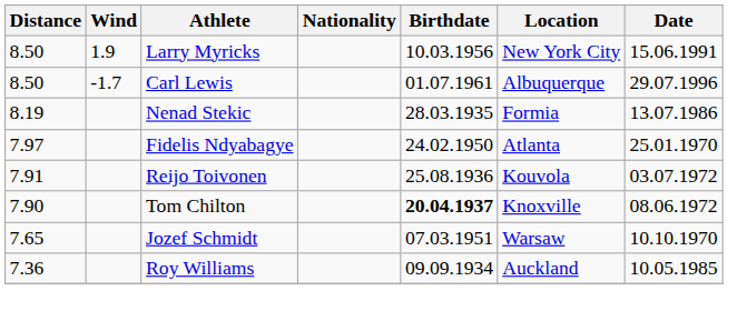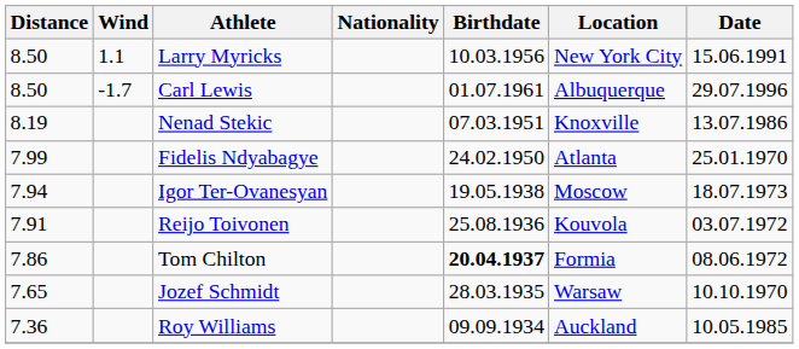 <table class="wikitable">
 <tr>
 <th>Distance</th>
 <th>Wind</th>
 <th>Athlete</th>
 <th>Nationality</th>
 <th>Birthdate</th>
 <th>Location</th>
 <th>Date</th>
 </tr>
 <tr>
 <td>8.50</td>
-<td>1.9</td>
+<td>1.1</td>
 <td><a href='#'>Larry Myricks</a></td>
 <td></td>
 <td>10.03.1956</td>
 <td><a href='#'>New York City</a></td>
 <td>15.06.1991</td>
 </tr>
 <tr>
 <td>8.50</td>
 <td>-1.7</td>
 <td><a href='#'>Carl Lewis</a></td>
 <td></td>
 <td>01.07.1961</td>
 <td><a href='#'>Albuquerque</a></td>
 <td>29.07.1996</td>
 </tr>
 <tr>
 <td>8.19</td>
 <td></td>
 <td><a href='#'>Nenad Stekic</a></td>
 <td></td>
-<td>28.03.1935</td>
-<td><a href='#'>Formia</a></td>
+<td>07.03.1951</td>
+<td><a href='#'>Knoxville</a></td>
 <td>13.07.1986</td>
 </tr>
 <tr>
-<td>7.97</td>
+<td>7.99</td>
 <td></td>
 <td><a href='#'>Fidelis Ndyabagye</a></td>
 <td></td>
 <td>24.02.1950</td>
 <td><a href='#'>Atlanta</a></td>
 <td>25.01.1970</td>
+</tr>
+<tr>
+<td>7.94</td>
+<td></td>
+<td><a href='#'>Igor Ter-Ovanesyan</a></td>
+<td></td>
+<td>19.05.1938</td>
+<td><a href='#'>Moscow</a></td>
+<td>18.07.1973</td>
 </tr>
 <tr>
 <td>7.91</td>
 <td></td>
 <td><a href='#'>Reijo Toivonen</a></td>
 <td></td>
 <td>25.08.1936</td>
 <td><a href='#'>Kouvola</a></td>
 <td>03.07.1972</td>
 </tr>
 <tr>
-<td>7.90</td>
+<td>7.86</td>
 <td></td>
 <td>Tom Chilton</td>
 <td></td>
 <td><strong>20.04.1937</strong></td>
-<td><a href='#'>Knoxville</a></td>
+<td><a href='#'>Formia</a></td>
 <td>08.06.1972</td>
 </tr>
 <tr>
 <td>7.65</td>
 <td></td>
 <td><a href='#'>Jozef Schmidt</a></td>
 <td></td>
-<td>07.03.1951</td>
+<td>28.03.1935</td>
 <td><a href='#'>Warsaw</a></td>
 <td>10.10.1970</td>
 </tr>
 <tr>
 <td>7.36</td>
 <td></td>
 <td><a href='#'>Roy Williams</a></td>
 <td></td>
 <td>09.09.1934</td>
 <td><a href='#'>Auckland</a></td>
 <td>10.05.1985</td>
 </tr>
 <tr>
 </tr>
 </table>
